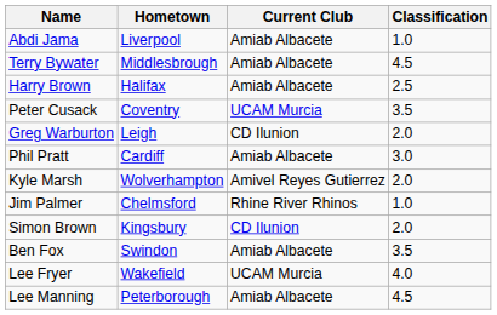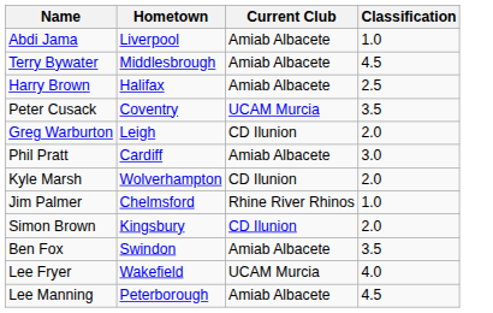 <table class="wikitable">
 <tr>
 <th>Name</th>
 <th>Hometown</th>
 <th>Current Club</th>
 <th>Classification</th>
 </tr>
 <tr>
 <td><a href='#'>Abdi Jama</a></td>
 <td><a href='#'>Liverpool</a></td>
 <td>Amiab Albacete</td>
 <td>1.0</td>
 </tr>
 <tr>
 <td><a href='#'>Terry Bywater</a></td>
 <td><a href='#'>Middlesbrough</a></td>
 <td>Amiab Albacete</td>
 <td>4.5</td>
 </tr>
 <tr>
 <td><a href='#'>Harry Brown</a></td>
 <td><a href='#'>Halifax</a></td>
 <td>Amiab Albacete</td>
 <td>2.5</td>
 </tr>
 <tr>
 <td>Peter Cusack</td>
 <td><a href='#'>Coventry</a></td>
 <td><a href='#'>UCAM Murcia</a></td>
 <td>3.5</td>
 </tr>
 <tr>
 <td><a href='#'>Greg Warburton</a></td>
 <td><a href='#'>Leigh</a></td>
 <td>CD Ilunion</td>
 <td>2.0</td>
 </tr>
 <tr>
 <td>Phil Pratt</td>
 <td><a href='#'>Cardiff</a></td>
 <td>Amiab Albacete</td>
 <td>3.0</td>
 </tr>
 <tr>
 <td>Kyle Marsh</td>
 <td><a href='#'>Wolverhampton</a></td>
-<td>Amivel Reyes Gutierrez</td>
+<td>CD Ilunion</td>
 <td>2.0</td>
 </tr>
 <tr>
 <td>Jim Palmer</td>
 <td><a href='#'>Chelmsford</a></td>
 <td>Rhine River Rhinos</td>
 <td>1.0</td>
 </tr>
 <tr>
 <td>Simon Brown</td>
 <td><a href='#'>Kingsbury</a></td>
 <td><a href='#'>CD Ilunion</a></td>
 <td>2.0</td>
 </tr>
 <tr>
 <td>Ben Fox</td>
 <td><a href='#'>Swindon</a></td>
 <td>Amiab Albacete</td>
 <td>3.5</td>
 </tr>
 <tr>
 <td>Lee Fryer</td>
 <td><a href='#'>Wakefield</a></td>
 <td>UCAM Murcia</td>
 <td>4.0</td>
 </tr>
 <tr>
 <td>Lee Manning</td>
 <td><a href='#'>Peterborough</a></td>
 <td>Amiab Albacete</td>
 <td>4.5</td>
 </tr>
 </table>
